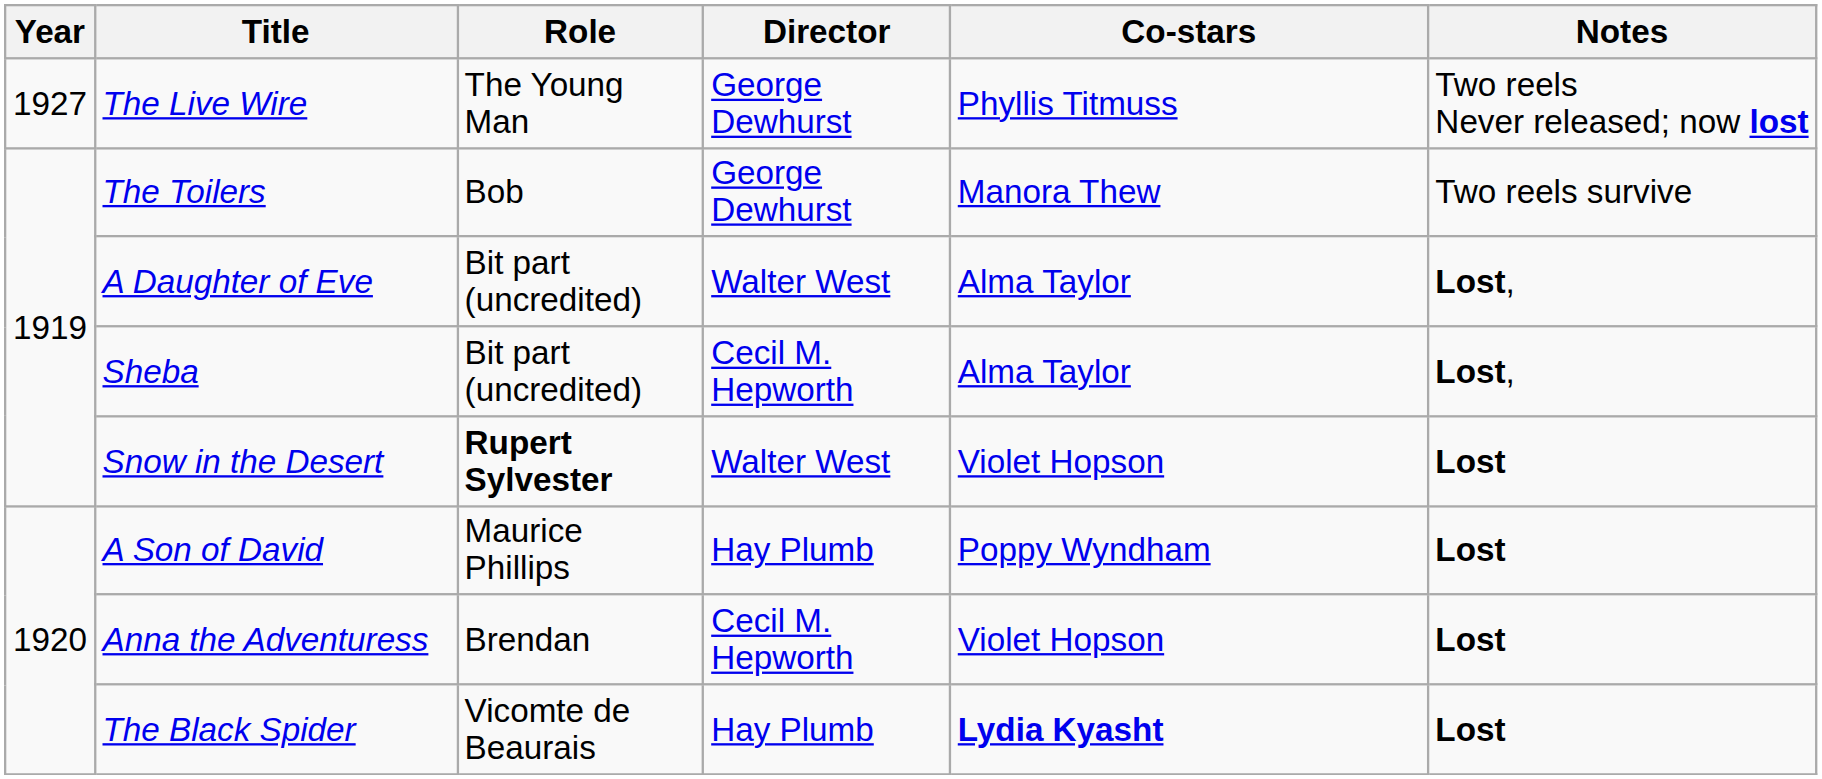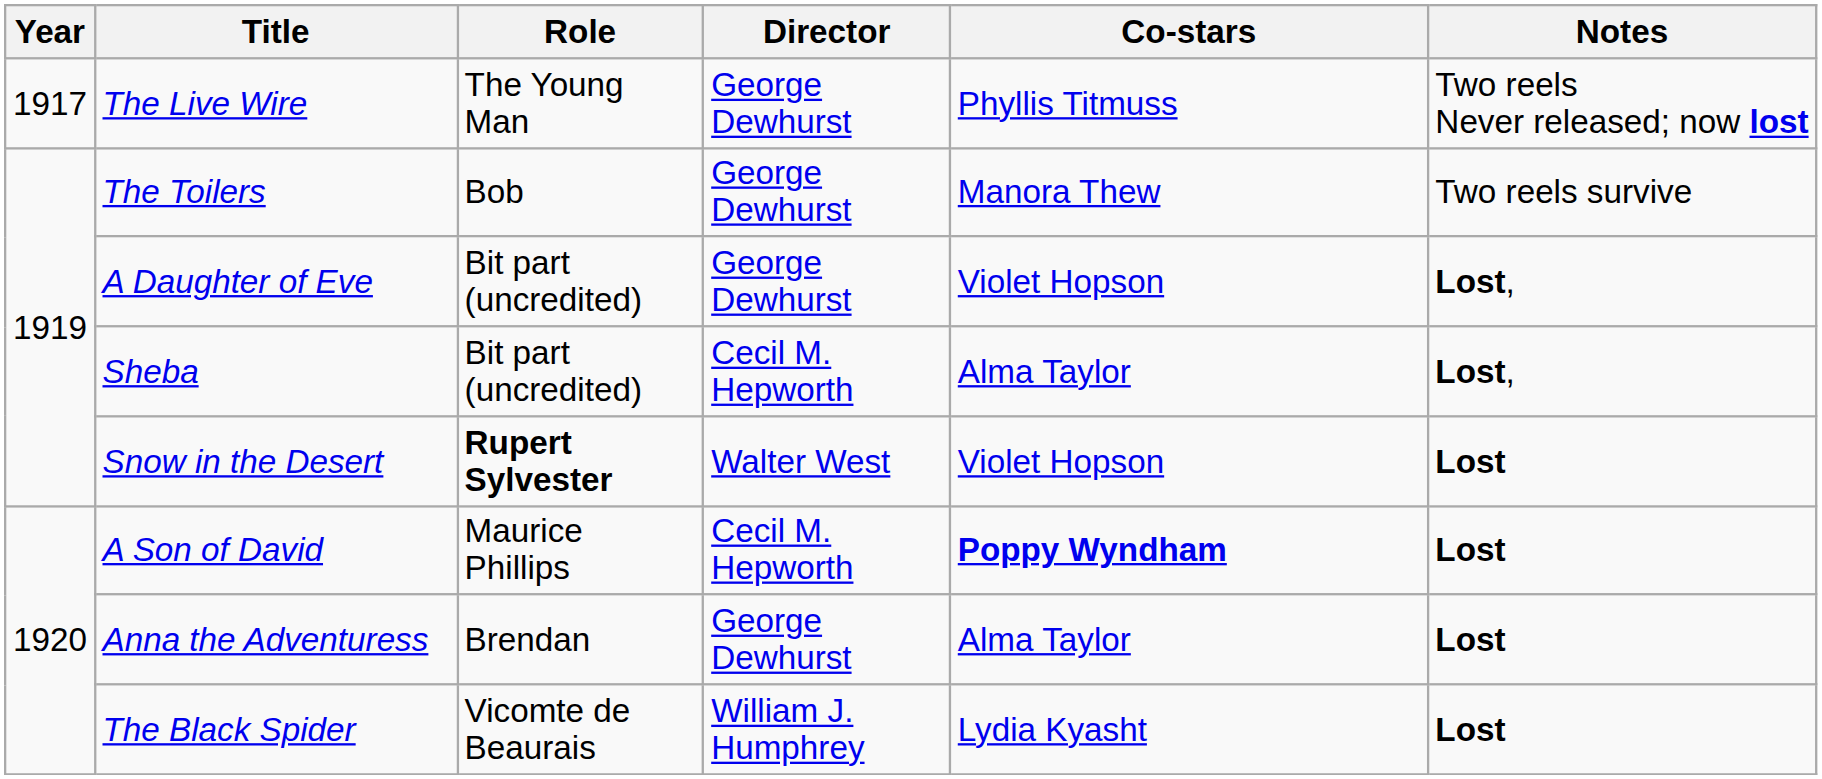 <table class="wikitable" style="font-size: 90%;">
 <tr>
 <th width=30px>Year</th>
 <th width=150px>Title</th>
 <th width=100px>Role</th>
 <th width=100px>Director</th>
 <th width=200px>Co-stars</th>
 <th>Notes</th>
 </tr>
 <tr>
-<td>1927</td>
+<td>1917</td>
 <td><em><a href='#'>The Live Wire</a></em></td>
 <td>The Young Man</td>
 <td><a href='#'>George Dewhurst</a></td>
 <td><a href='#'>Phyllis Titmuss</a></td>
 <td>Two reels<br>Never released; now <strong><a href='#'>lost</a></strong></td>
 </tr>
 <tr>
 <td rowspan=4>1919</td>
 <td><em><a href='#'>The Toilers</a></em></td>
 <td>Bob</td>
 <td><a href='#'>George Dewhurst</a></td>
 <td><a href='#'>Manora Thew</a></td>
 <td>Two reels survive</td>
 </tr>
 <tr>
 <td><em><a href='#'>A Daughter of Eve</a></em></td>
 <td>Bit part (uncredited)</td>
-<td><a href='#'>Walter West</a></td>
-<td><a href='#'>Alma Taylor</a></td>
+<td><a href='#'>George Dewhurst</a></td>
+<td><a href='#'>Violet Hopson</a></td>
 <td><span><strong>Lost</strong></span>,</td>
 </tr>
 <tr>
 <td><em><a href='#'>Sheba</a></em></td>
 <td>Bit part (uncredited)</td>
 <td><a href='#'>Cecil M. Hepworth</a></td>
 <td><a href='#'>Alma Taylor</a></td>
 <td><span><strong>Lost</strong></span>,</td>
 </tr>
 <tr>
 <td><em><a href='#'>Snow in the Desert</a></em></td>
 <td><strong>Rupert Sylvester</strong></td>
 <td><a href='#'>Walter West</a></td>
 <td><a href='#'>Violet Hopson</a></td>
 <td><span><strong>Lost</strong></span></td>
 </tr>
 <tr>
 <td rowspan=3>1920</td>
 <td><em><a href='#'>A Son of David</a></em></td>
 <td>Maurice Phillips</td>
-<td><a href='#'>Hay Plumb</a></td>
-<td><a href='#'>Poppy Wyndham</a></td>
+<td><a href='#'>Cecil M. Hepworth</a></td>
+<td><strong><a href='#'>Poppy Wyndham</a></strong></td>
 <td><span><strong>Lost</strong></span></td>
 </tr>
 <tr>
 <td><em><a href='#'>Anna the Adventuress</a></em></td>
 <td>Brendan</td>
-<td><a href='#'>Cecil M. Hepworth</a></td>
-<td><a href='#'>Violet Hopson</a></td>
+<td><a href='#'>George Dewhurst</a></td>
+<td><a href='#'>Alma Taylor</a></td>
 <td><span><strong>Lost</strong></span></td>
 </tr>
 <tr>
 <td><em><a href='#'>The Black Spider</a></em></td>
 <td>Vicomte de Beaurais</td>
-<td><a href='#'>Hay Plumb</a></td>
-<td><strong><a href='#'>Lydia Kyasht</a></strong></td>
+<td><a href='#'>William J. Humphrey</a></td>
+<td><a href='#'>Lydia Kyasht</a></td>
 <td><span><strong>Lost</strong></span></td>
 </tr>
 </table>
